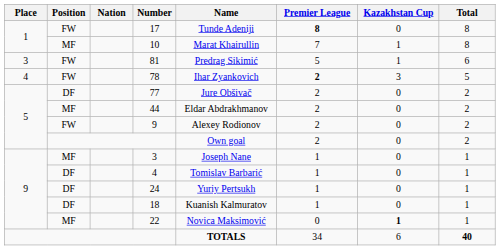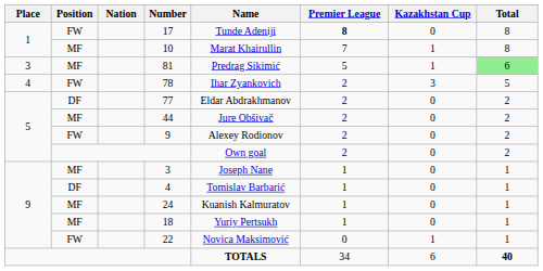 <table class="wikitable" style="font-size: 95%; text-align: center;">
 <tr>
 <th width=60>Place</th>
 <th width=60>Position</th>
 <th width=60>Nation</th>
 <th width=60>Number</th>
 <th width=150>Name</th>
 <th width=120><a href='#'>Premier League</a></th>
 <th width=120><a href='#'>Kazakhstan Cup</a></th>
 <th width=80><strong>Total</strong></th>
 </tr>
 <tr>
 <td rowspan="2">1</td>
 <td>FW</td>
 <td></td>
 <td>17</td>
 <td><a href='#'>Tunde Adeniji</a></td>
 <td><strong>8</strong></td>
 <td>0</td>
 <td>8</td>
 </tr>
 <tr>
 <td>MF</td>
 <td></td>
 <td>10</td>
 <td><a href='#'>Marat Khairullin</a></td>
 <td>7</td>
 <td>1</td>
 <td>8</td>
 </tr>
 <tr>
 <td>3</td>
-<td>FW</td>
+<td>MF</td>
 <td></td>
 <td>81</td>
 <td><a href='#'>Predrag Sikimić</a></td>
 <td>5</td>
 <td>1</td>
-<td>6</td>
+<td style="background: lightgreen;">6</td>
 </tr>
 <tr>
 <td>4</td>
 <td>FW</td>
 <td></td>
 <td>78</td>
 <td><a href='#'>Ihar Zyankovich</a></td>
-<td><strong>2</strong></td>
+<td>2</td>
 <td>3</td>
 <td>5</td>
 </tr>
 <tr>
 <td rowspan="4">5</td>
 <td>DF</td>
 <td></td>
 <td>77</td>
-<td><a href='#'>Jure Obšivač</a></td>
+<td>Eldar Abdrakhmanov</td>
 <td>2</td>
 <td>0</td>
 <td>2</td>
 </tr>
 <tr>
 <td>MF</td>
 <td></td>
 <td>44</td>
-<td>Eldar Abdrakhmanov</td>
+<td><a href='#'>Jure Obšivač</a></td>
 <td>2</td>
 <td>0</td>
 <td>2</td>
 </tr>
 <tr>
 <td>FW</td>
 <td></td>
 <td>9</td>
 <td>Alexey Rodionov</td>
 <td>2</td>
 <td>0</td>
 <td>2</td>
 </tr>
 <tr>
 <td colspan="3"></td>
 <td><a href='#'>Own goal</a></td>
 <td>2</td>
 <td>0</td>
 <td>2</td>
 </tr>
 <tr>
 <td rowspan="5">9</td>
 <td>MF</td>
 <td></td>
 <td>3</td>
 <td><a href='#'>Joseph Nane</a></td>
 <td>1</td>
 <td>0</td>
 <td>1</td>
 </tr>
 <tr>
 <td>DF</td>
 <td></td>
 <td>4</td>
 <td><a href='#'>Tomislav Barbarić</a></td>
 <td>1</td>
 <td>0</td>
 <td>1</td>
 </tr>
 <tr>
-<td>DF</td>
+<td>MF</td>
 <td></td>
 <td>24</td>
-<td><a href='#'>Yuriy Pertsukh</a></td>
-<td>1</td>
-<td>0</td>
-<td>1</td>
-</tr>
-<tr>
-<td>DF</td>
-<td></td>
-<td>18</td>
 <td>Kuanish Kalmuratov</td>
 <td>1</td>
 <td>0</td>
 <td>1</td>
 </tr>
 <tr>
 <td>MF</td>
 <td></td>
+<td>18</td>
+<td><a href='#'>Yuriy Pertsukh</a></td>
+<td>1</td>
+<td>0</td>
+<td>1</td>
+</tr>
+<tr>
+<td>FW</td>
+<td></td>
 <td>22</td>
 <td><a href='#'>Novica Maksimović</a></td>
 <td>0</td>
-<td><strong>1</strong></td>
+<td>1</td>
 <td>1</td>
 </tr>
 <tr>
 <td colspan="4"></td>
 <td><strong>TOTALS</strong></td>
 <td>34</td>
 <td>6</td>
 <td><strong>40</strong></td>
 </tr>
 </table>
